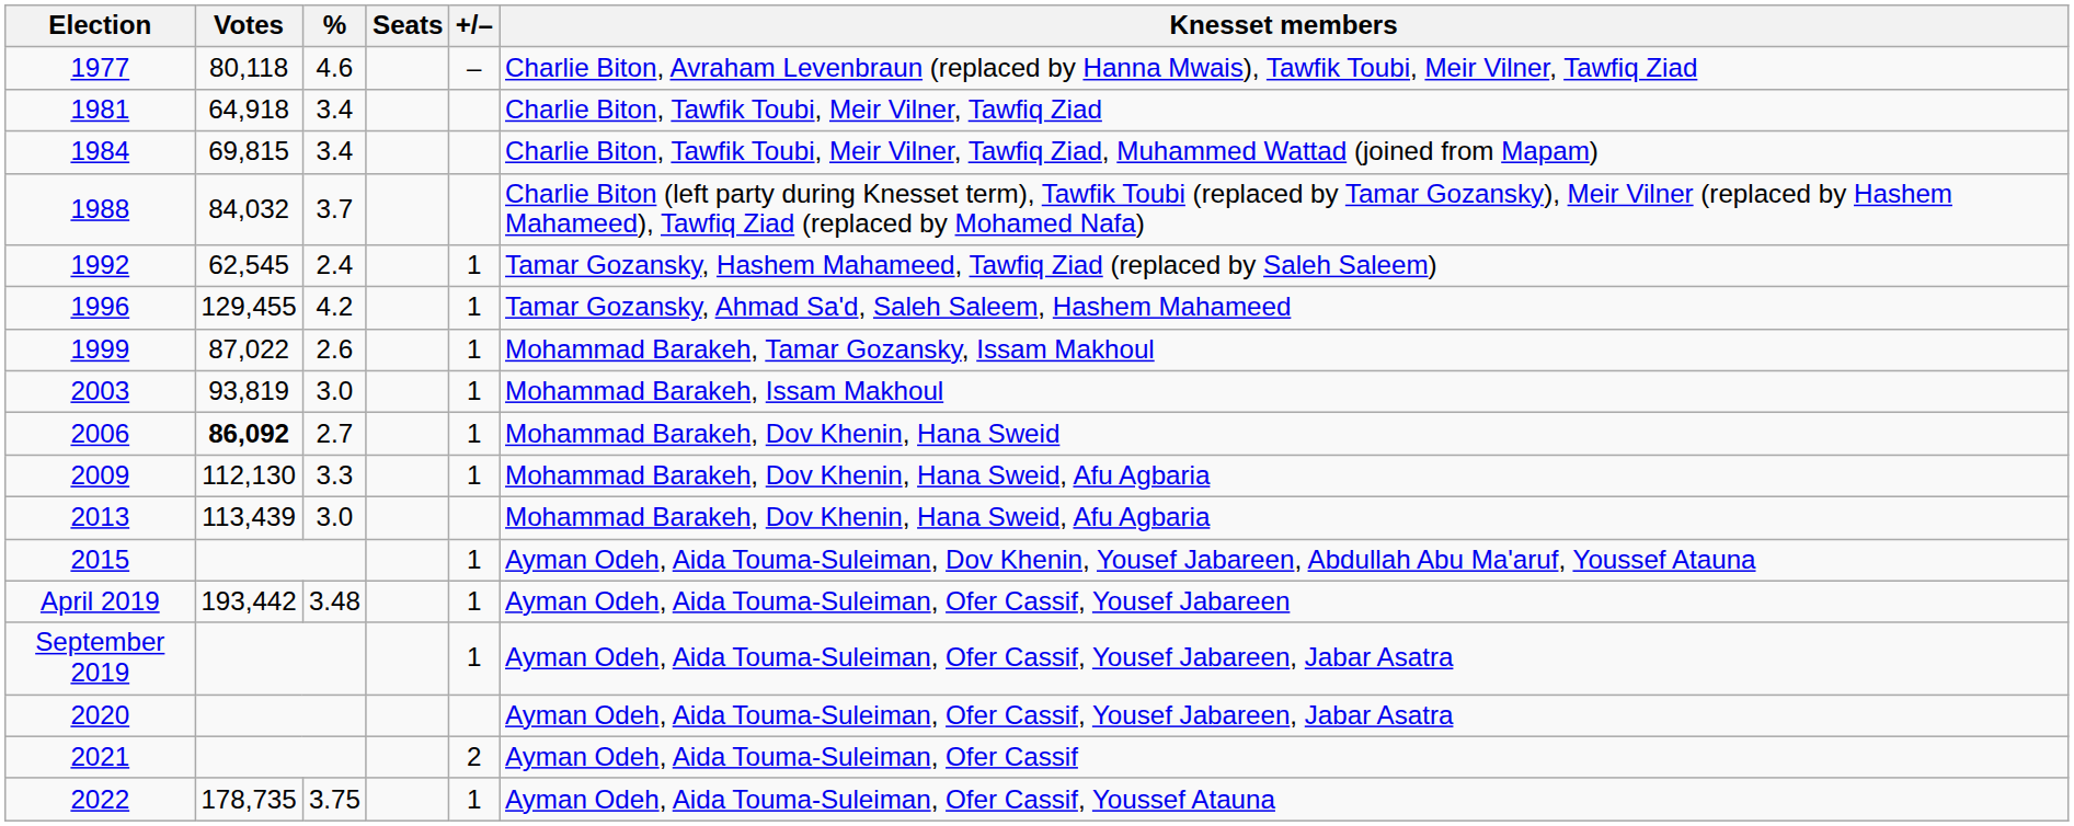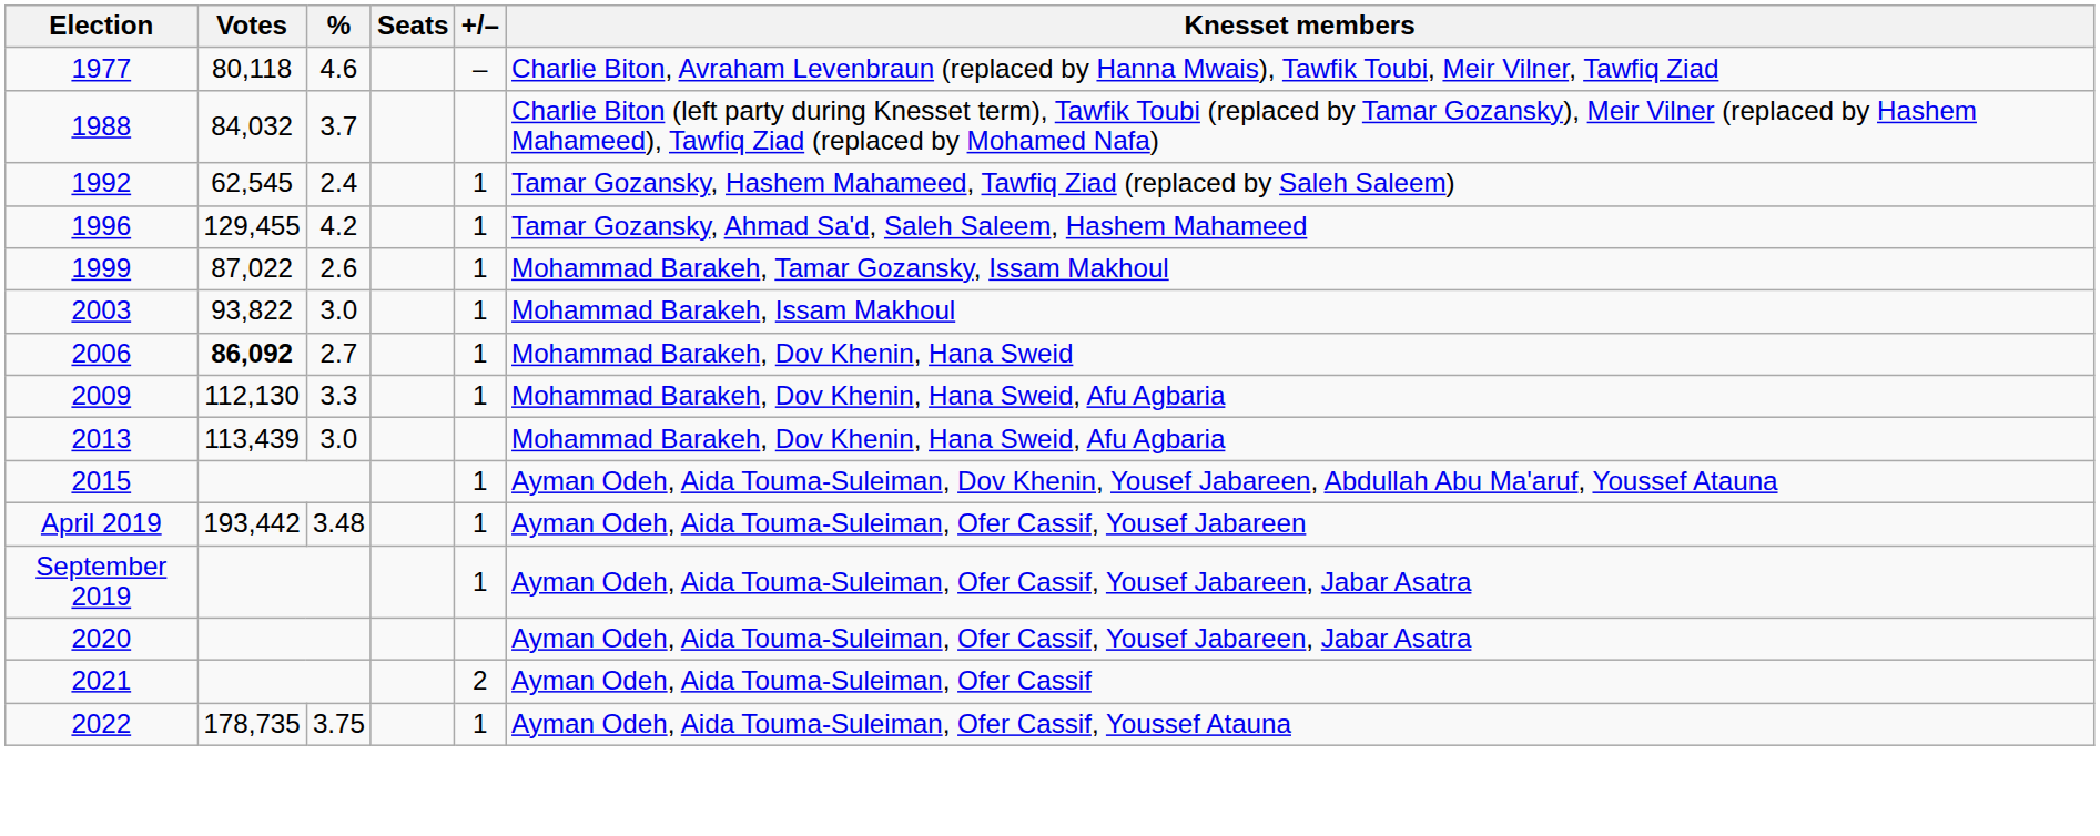 <table class=wikitable style=text-align:center>
 <tr>
 <th>Election</th>
 <th>Votes</th>
 <th>%</th>
 <th>Seats</th>
 <th>+/–</th>
 <th>Knesset members</th>
 </tr>
 <tr>
 <td><a href='#'>1977</a></td>
 <td>80,118</td>
 <td>4.6</td>
 <td></td>
 <td>–</td>
 <td align=left><a href='#'>Charlie Biton</a>, <a href='#'>Avraham Levenbraun</a> (replaced by <a href='#'>Hanna Mwais</a>), <a href='#'>Tawfik Toubi</a>, <a href='#'>Meir Vilner</a>, <a href='#'>Tawfiq Ziad</a></td>
-</tr>
-<tr>
-<td><a href='#'>1981</a></td>
-<td>64,918</td>
-<td>3.4</td>
-<td></td>
-<td></td>
-<td align=left><a href='#'>Charlie Biton</a>, <a href='#'>Tawfik Toubi</a>, <a href='#'>Meir Vilner</a>, <a href='#'>Tawfiq Ziad</a></td>
-</tr>
-<tr>
-<td><a href='#'>1984</a></td>
-<td>69,815</td>
-<td>3.4</td>
-<td></td>
-<td></td>
-<td align=left><a href='#'>Charlie Biton</a>, <a href='#'>Tawfik Toubi</a>, <a href='#'>Meir Vilner</a>, <a href='#'>Tawfiq Ziad</a>, <a href='#'>Muhammed Wattad</a> (joined from <a href='#'>Mapam</a>)</td>
 </tr>
 <tr>
 <td><a href='#'>1988</a></td>
 <td>84,032</td>
 <td>3.7</td>
 <td></td>
 <td></td>
 <td align=left><a href='#'>Charlie Biton</a> (left party during Knesset term), <a href='#'>Tawfik Toubi</a> (replaced by <a href='#'>Tamar Gozansky</a>), <a href='#'>Meir Vilner</a> (replaced by <a href='#'>Hashem Mahameed</a>), <a href='#'>Tawfiq Ziad</a> (replaced by <a href='#'>Mohamed Nafa</a>)</td>
 </tr>
 <tr>
 <td><a href='#'>1992</a></td>
 <td>62,545</td>
 <td>2.4</td>
 <td></td>
 <td>1</td>
 <td align=left><a href='#'>Tamar Gozansky</a>, <a href='#'>Hashem Mahameed</a>, <a href='#'>Tawfiq Ziad</a> (replaced by <a href='#'>Saleh Saleem</a>)</td>
 </tr>
 <tr>
 <td><a href='#'>1996</a></td>
 <td>129,455</td>
 <td>4.2</td>
 <td></td>
 <td>1</td>
 <td align=left><a href='#'>Tamar Gozansky</a>, <a href='#'>Ahmad Sa'd</a>, <a href='#'>Saleh Saleem</a>, <a href='#'>Hashem Mahameed</a></td>
 </tr>
 <tr>
 <td><a href='#'>1999</a></td>
 <td>87,022</td>
 <td>2.6</td>
 <td></td>
 <td>1</td>
 <td align=left><a href='#'>Mohammad Barakeh</a>, <a href='#'>Tamar Gozansky</a>, <a href='#'>Issam Makhoul</a></td>
 </tr>
 <tr>
 <td><a href='#'>2003</a></td>
-<td>93,819</td>
+<td>93,822</td>
 <td>3.0</td>
 <td></td>
 <td>1</td>
 <td align=left><a href='#'>Mohammad Barakeh</a>, <a href='#'>Issam Makhoul</a></td>
 </tr>
 <tr>
 <td><a href='#'>2006</a></td>
 <td><strong>86,092</strong></td>
 <td>2.7</td>
 <td></td>
 <td>1</td>
 <td align=left><a href='#'>Mohammad Barakeh</a>, <a href='#'>Dov Khenin</a>, <a href='#'>Hana Sweid</a></td>
 </tr>
 <tr>
 <td><a href='#'>2009</a></td>
 <td>112,130</td>
 <td>3.3</td>
 <td></td>
 <td>1</td>
 <td align=left><a href='#'>Mohammad Barakeh</a>, <a href='#'>Dov Khenin</a>, <a href='#'>Hana Sweid</a>, <a href='#'>Afu Agbaria</a></td>
 </tr>
 <tr>
 <td><a href='#'>2013</a></td>
 <td>113,439</td>
 <td>3.0</td>
 <td></td>
 <td></td>
 <td align=left><a href='#'>Mohammad Barakeh</a>, <a href='#'>Dov Khenin</a>, <a href='#'>Hana Sweid</a>, <a href='#'>Afu Agbaria</a></td>
 </tr>
 <tr>
 <td><a href='#'>2015</a></td>
 <td colspan=2></td>
 <td></td>
 <td>1</td>
 <td align=left><a href='#'>Ayman Odeh</a>, <a href='#'>Aida Touma-Suleiman</a>, <a href='#'>Dov Khenin</a>, <a href='#'>Yousef Jabareen</a>, <a href='#'>Abdullah Abu Ma'aruf</a>, <a href='#'>Youssef Atauna</a></td>
 </tr>
 <tr>
 <td><a href='#'>April 2019</a></td>
 <td>193,442</td>
 <td>3.48</td>
 <td></td>
 <td>1</td>
 <td align=left><a href='#'>Ayman Odeh</a>, <a href='#'>Aida Touma-Suleiman</a>, <a href='#'>Ofer Cassif</a>, <a href='#'>Yousef Jabareen</a></td>
 </tr>
 <tr>
 <td><a href='#'>September 2019</a></td>
 <td colspan=2></td>
 <td></td>
 <td>1</td>
 <td align=left><a href='#'>Ayman Odeh</a>, <a href='#'>Aida Touma-Suleiman</a>, <a href='#'>Ofer Cassif</a>, <a href='#'>Yousef Jabareen</a>, <a href='#'>Jabar Asatra</a></td>
 </tr>
 <tr>
 <td><a href='#'>2020</a></td>
 <td colspan=2></td>
 <td></td>
 <td></td>
 <td align=left><a href='#'>Ayman Odeh</a>, <a href='#'>Aida Touma-Suleiman</a>, <a href='#'>Ofer Cassif</a>, <a href='#'>Yousef Jabareen</a>, <a href='#'>Jabar Asatra</a></td>
 </tr>
 <tr>
 <td><a href='#'>2021</a></td>
 <td colspan=2></td>
 <td></td>
 <td>2</td>
 <td align=left><a href='#'>Ayman Odeh</a>, <a href='#'>Aida Touma-Suleiman</a>, <a href='#'>Ofer Cassif</a></td>
 </tr>
 <tr>
 <td><a href='#'>2022</a></td>
 <td>178,735</td>
 <td>3.75</td>
 <td></td>
 <td>1</td>
 <td align=left><a href='#'>Ayman Odeh</a>, <a href='#'>Aida Touma-Suleiman</a>, <a href='#'>Ofer Cassif</a>, <a href='#'>Youssef Atauna</a></td>
 </tr>
 </table>
